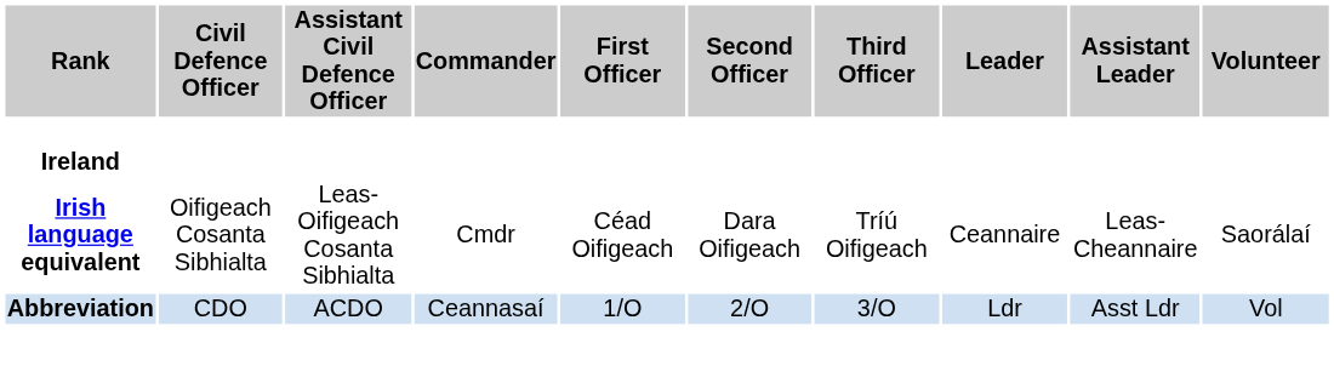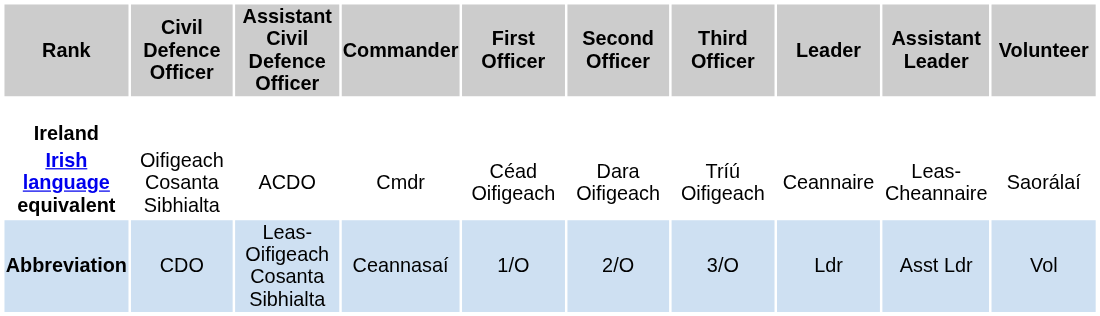 <table solid #8888aa; bgcolor:#f7f8ff; font-size:95%; 0px;">
 <tr style="background:#ccc; text-align:center;">
 <td style="width:10%;"><strong>Rank</strong></td>
 <td style="width:10%;"><strong>Civil<br> Defence Officer</strong></td>
 <td style="width:10%;"><strong>Assistant Civil<br> Defence Officer</strong></td>
 <td style="width:10%;"><strong>Commander</strong></td>
 <td style="width:10%;"><strong>First Officer</strong></td>
 <td style="width:10%;"><strong>Second Officer</strong></td>
 <td style="width:10%;"><strong>Third Officer</strong></td>
 <td style="width:10%;"><strong>Leader</strong></td>
 <td style="width:10%;"><strong>Assistant Leader</strong></td>
 <td style="width:10%;"><strong>Volunteer</strong></td>
 </tr>
 <tr style="text-align:center;">
 <td rowspan=2><strong> <br>Ireland</strong><br></td>
 </tr>
 <tr style="text-align:center;">
 <td></td>
 <td></td>
 <td></td>
 <td></td>
 <td></td>
 <td></td>
 <td></td>
 <td></td>
 <td></td>
 </tr>
 <tr style="text-align:center;">
 <td><strong><a href='#'>Irish language</a> equivalent</strong></td>
 <td>Oifigeach <br>Cosanta Sibhialta</td>
-<td>Leas-Oifigeach <br>Cosanta Sibhialta</td>
+<td>ACDO</td>
 <td>Cmdr</td>
 <td>Céad Oifigeach</td>
 <td>Dara Oifigeach</td>
 <td>Tríú Oifigeach</td>
 <td>Ceannaire</td>
 <td>Leas-Cheannaire</td>
 <td>Saorálaí</td>
 </tr>
 <tr style="background:#CEE0F2; text-align:center;">
 <td><strong>Abbreviation</strong></td>
 <td>CDO</td>
-<td>ACDO</td>
+<td>Leas-Oifigeach <br>Cosanta Sibhialta</td>
 <td>Ceannasaí</td>
 <td>1/O</td>
 <td>2/O</td>
 <td>3/O</td>
 <td>Ldr</td>
 <td>Asst Ldr</td>
 <td>Vol</td>
 </tr>
 </table>
